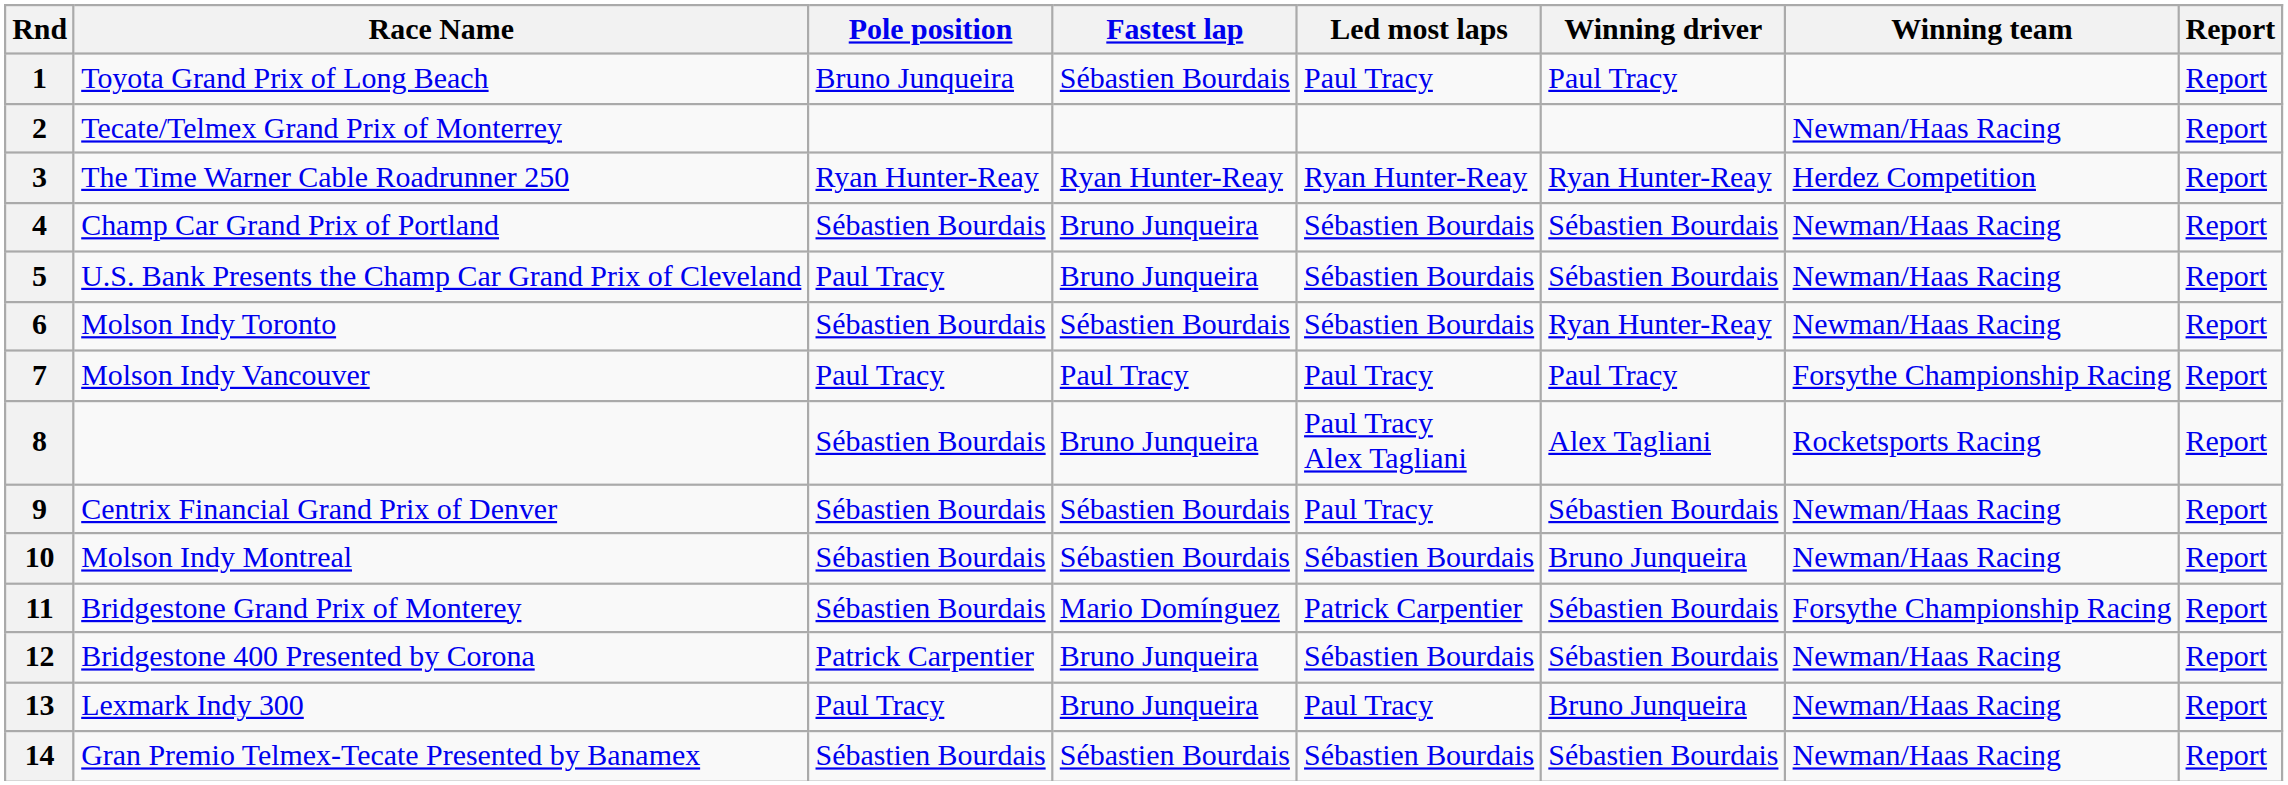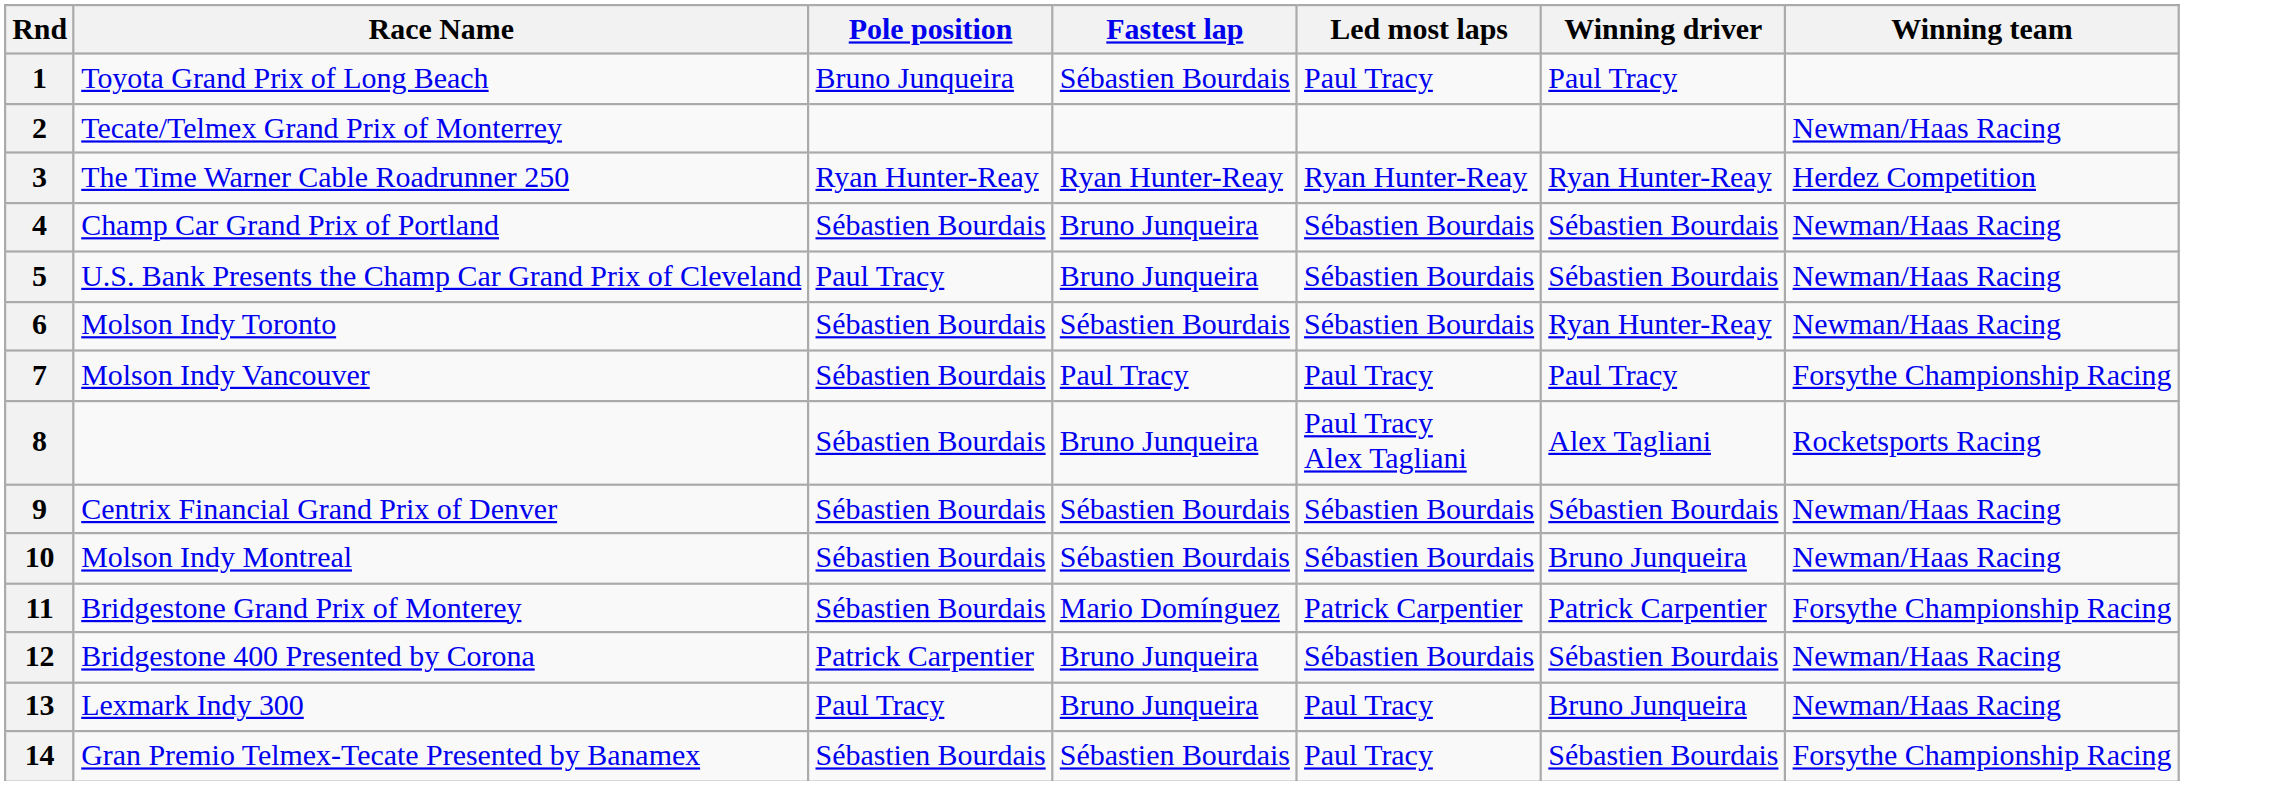 <table class="wikitable" style="font-size: 85%;">
 <tr>
 <th>Rnd</th>
 <th>Race Name</th>
 <th><a href='#'>Pole position</a></th>
 <th><a href='#'>Fastest lap</a></th>
 <th>Led most laps</th>
 <th>Winning driver</th>
 <th>Winning team</th>
-<th>Report</th>
 </tr>
 <tr>
 <th>1</th>
 <td nowrap> <a href='#'>Toyota Grand Prix of Long Beach</a></td>
 <td> <a href='#'>Bruno Junqueira</a></td>
 <td> <a href='#'>Sébastien Bourdais</a></td>
 <td> <a href='#'>Paul Tracy</a></td>
 <td> <a href='#'>Paul Tracy</a></td>
 <td></td>
-<td><a href='#'>Report</a></td>
 </tr>
 <tr>
 <th>2</th>
 <td> <a href='#'>Tecate/Telmex Grand Prix of Monterrey</a></td>
 <td></td>
 <td></td>
 <td></td>
 <td></td>
 <td><a href='#'>Newman/Haas Racing</a></td>
-<td><a href='#'>Report</a></td>
 </tr>
 <tr>
 <th>3</th>
 <td> <a href='#'>The Time Warner Cable Roadrunner 250</a></td>
 <td> <a href='#'>Ryan Hunter-Reay</a></td>
 <td> <a href='#'>Ryan Hunter-Reay</a></td>
 <td> <a href='#'>Ryan Hunter-Reay</a></td>
 <td> <a href='#'>Ryan Hunter-Reay</a></td>
 <td><a href='#'>Herdez Competition</a></td>
-<td><a href='#'>Report</a></td>
 </tr>
 <tr>
 <th>4</th>
 <td> <a href='#'>Champ Car Grand Prix of Portland</a></td>
 <td> <a href='#'>Sébastien Bourdais</a></td>
 <td> <a href='#'>Bruno Junqueira</a></td>
 <td> <a href='#'>Sébastien Bourdais</a></td>
 <td> <a href='#'>Sébastien Bourdais</a></td>
 <td><a href='#'>Newman/Haas Racing</a></td>
-<td><a href='#'>Report</a></td>
 </tr>
 <tr>
 <th>5</th>
 <td> <a href='#'>U.S. Bank Presents the Champ Car Grand Prix of Cleveland</a></td>
 <td> <a href='#'>Paul Tracy</a></td>
 <td> <a href='#'>Bruno Junqueira</a></td>
 <td> <a href='#'>Sébastien Bourdais</a></td>
 <td> <a href='#'>Sébastien Bourdais</a></td>
 <td><a href='#'>Newman/Haas Racing</a></td>
-<td><a href='#'>Report</a></td>
 </tr>
 <tr>
 <th>6</th>
 <td> <a href='#'>Molson Indy Toronto</a></td>
 <td> <a href='#'>Sébastien Bourdais</a></td>
 <td> <a href='#'>Sébastien Bourdais</a></td>
 <td> <a href='#'>Sébastien Bourdais</a></td>
 <td> <a href='#'>Ryan Hunter-Reay</a></td>
 <td><a href='#'>Newman/Haas Racing</a></td>
-<td><a href='#'>Report</a></td>
 </tr>
 <tr>
 <th>7</th>
 <td> <a href='#'>Molson Indy Vancouver</a></td>
-<td> <a href='#'>Paul Tracy</a></td>
+<td> <a href='#'>Sébastien Bourdais</a></td>
 <td> <a href='#'>Paul Tracy</a></td>
 <td> <a href='#'>Paul Tracy</a></td>
 <td> <a href='#'>Paul Tracy</a></td>
 <td><a href='#'>Forsythe Championship Racing</a></td>
-<td><a href='#'>Report</a></td>
 </tr>
 <tr>
 <th>8</th>
 <td></td>
 <td> <a href='#'>Sébastien Bourdais</a></td>
 <td> <a href='#'>Bruno Junqueira</a></td>
 <td> <a href='#'>Paul Tracy</a><br> <a href='#'>Alex Tagliani</a></td>
 <td> <a href='#'>Alex Tagliani</a></td>
 <td><a href='#'>Rocketsports Racing</a></td>
-<td><a href='#'>Report</a></td>
 </tr>
 <tr>
 <th>9</th>
 <td> <a href='#'>Centrix Financial Grand Prix of Denver</a></td>
 <td> <a href='#'>Sébastien Bourdais</a></td>
 <td> <a href='#'>Sébastien Bourdais</a></td>
-<td> <a href='#'>Paul Tracy</a></td>
+<td> <a href='#'>Sébastien Bourdais</a></td>
 <td> <a href='#'>Sébastien Bourdais</a></td>
 <td><a href='#'>Newman/Haas Racing</a></td>
-<td><a href='#'>Report</a></td>
 </tr>
 <tr>
 <th>10</th>
 <td> <a href='#'>Molson Indy Montreal</a></td>
 <td> <a href='#'>Sébastien Bourdais</a></td>
 <td> <a href='#'>Sébastien Bourdais</a></td>
 <td> <a href='#'>Sébastien Bourdais</a></td>
 <td> <a href='#'>Bruno Junqueira</a></td>
 <td><a href='#'>Newman/Haas Racing</a></td>
-<td><a href='#'>Report</a></td>
 </tr>
 <tr>
 <th>11</th>
 <td> <a href='#'>Bridgestone Grand Prix of Monterey</a></td>
 <td> <a href='#'>Sébastien Bourdais</a></td>
 <td> <a href='#'>Mario Domínguez</a></td>
 <td> <a href='#'>Patrick Carpentier</a></td>
-<td> <a href='#'>Sébastien Bourdais</a></td>
+<td> <a href='#'>Patrick Carpentier</a></td>
 <td><a href='#'>Forsythe Championship Racing</a></td>
-<td><a href='#'>Report</a></td>
 </tr>
 <tr>
 <th>12</th>
 <td> <a href='#'>Bridgestone 400 Presented by Corona</a></td>
 <td> <a href='#'>Patrick Carpentier</a></td>
 <td> <a href='#'>Bruno Junqueira</a></td>
 <td> <a href='#'>Sébastien Bourdais</a></td>
 <td> <a href='#'>Sébastien Bourdais</a></td>
 <td><a href='#'>Newman/Haas Racing</a></td>
-<td><a href='#'>Report</a></td>
 </tr>
 <tr>
 <th>13</th>
 <td> <a href='#'>Lexmark Indy 300</a></td>
 <td> <a href='#'>Paul Tracy</a></td>
 <td> <a href='#'>Bruno Junqueira</a></td>
 <td> <a href='#'>Paul Tracy</a></td>
 <td> <a href='#'>Bruno Junqueira</a></td>
 <td><a href='#'>Newman/Haas Racing</a></td>
-<td><a href='#'>Report</a></td>
 </tr>
 <tr>
 <th>14</th>
 <td> <a href='#'>Gran Premio Telmex-Tecate Presented by Banamex</a></td>
 <td> <a href='#'>Sébastien Bourdais</a></td>
 <td> <a href='#'>Sébastien Bourdais</a></td>
+<td> <a href='#'>Paul Tracy</a></td>
 <td> <a href='#'>Sébastien Bourdais</a></td>
-<td> <a href='#'>Sébastien Bourdais</a></td>
-<td><a href='#'>Newman/Haas Racing</a></td>
-<td><a href='#'>Report</a></td>
+<td><a href='#'>Forsythe Championship Racing</a></td>
 </tr>
 </table>
